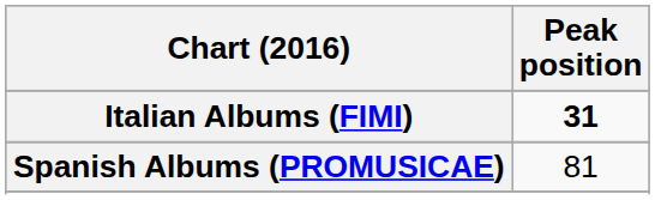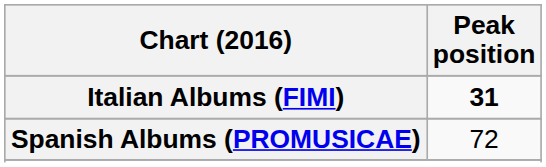 <table class="wikitable sortable plainrowheaders" style="text-align:center">
 <tr>
 <th scope="col">Chart (2016)</th>
 <th scope="col">Peak<br> position</th>
 </tr>
 <tr>
 </tr>
 <tr>
 </tr>
 <tr>
 </tr>
 <tr>
 </tr>
 <tr>
 </tr>
 <tr>
 </tr>
 <tr>
 <th scope="row">Italian Albums (<a href='#'>FIMI</a>)</th>
 <td><strong>31</strong></td>
 </tr>
 <tr>
 </tr>
 <tr>
 </tr>
 <tr>
 <th scope="row">Spanish Albums (<a href='#'>PROMUSICAE</a>)</th>
-<td>81</td>
+<td>72</td>
 </tr>
 <tr>
 </tr>
 <tr>
 </tr>
 </table>
